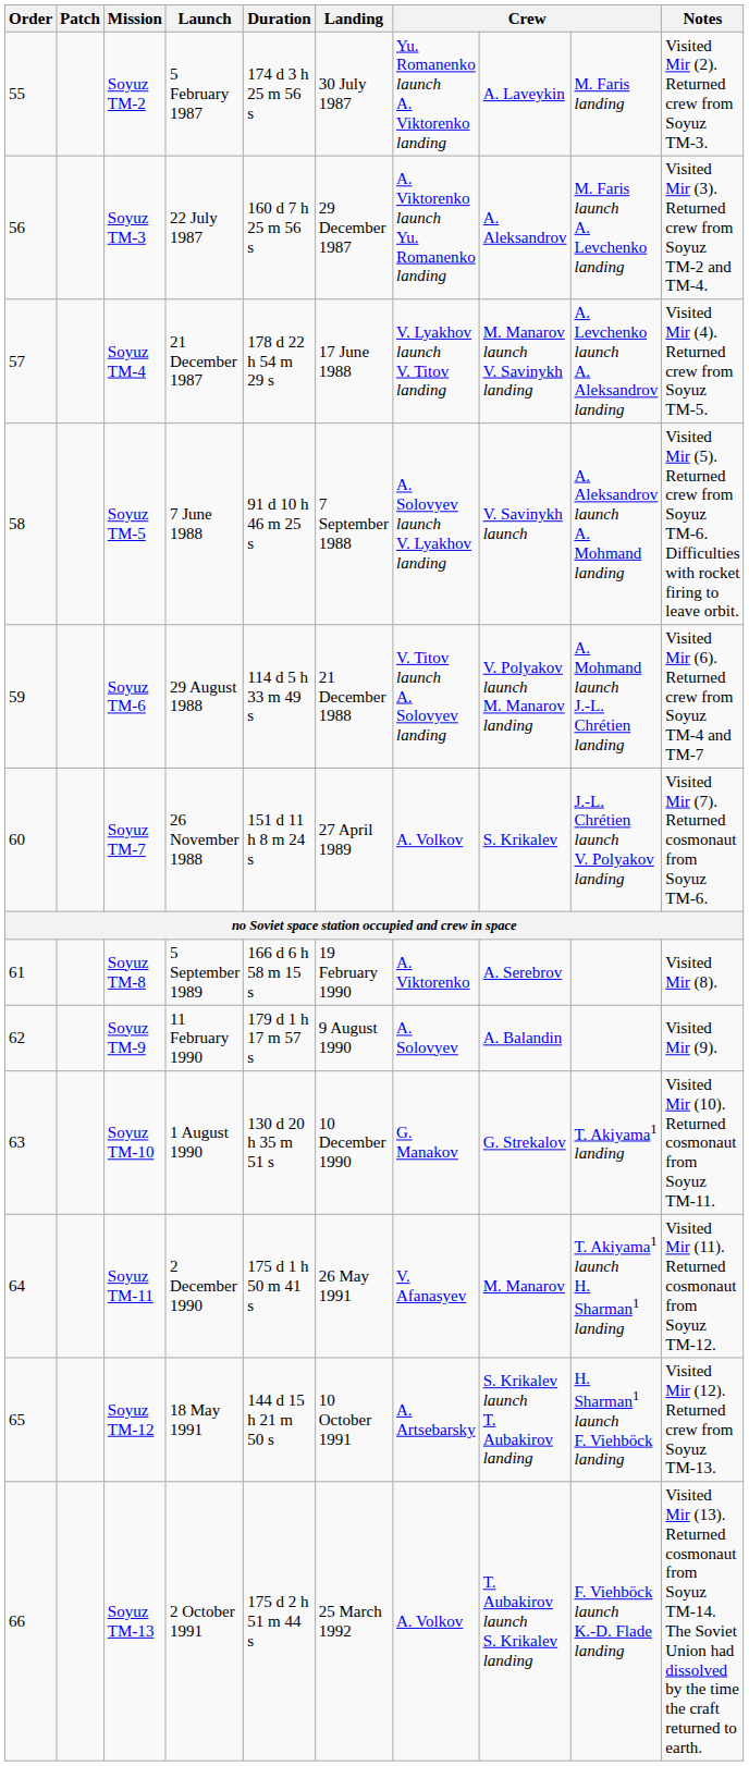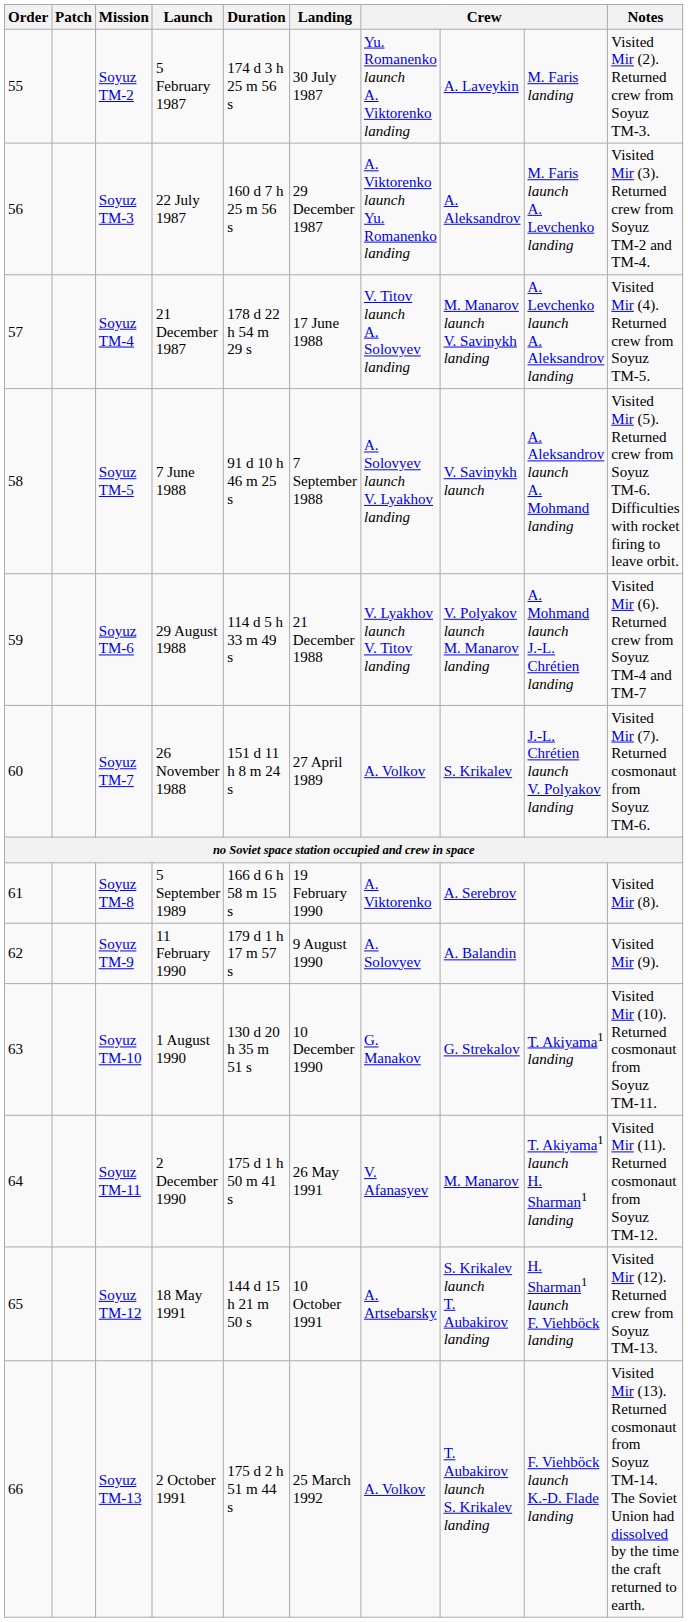 <table class="wikitable sticky-header" style="font-size: 95%;">
 <tr>
 <th>Order</th>
 <th>Patch</th>
 <th>Mission</th>
 <th>Launch</th>
 <th>Duration</th>
 <th>Landing</th>
 <th colspan="3">Crew</th>
 <th>Notes</th>
 </tr>
 <tr>
 <td>55</td>
 <td></td>
 <td><a href='#'>Soyuz TM-2</a></td>
 <td>5 February 1987</td>
 <td>174 d 3 h 25 m 56 s</td>
 <td>30 July 1987</td>
 <td><a href='#'>Yu. Romanenko</a> <br><em>launch</em><br><a href='#'>A. Viktorenko</a> <br><em>landing</em></td>
 <td><a href='#'>A. Laveykin</a></td>
 <td><a href='#'>M. Faris</a> <br><em>landing</em></td>
 <td>Visited <a href='#'>Mir</a> (2). Returned crew from Soyuz TM-3.</td>
 </tr>
 <tr>
 <td>56</td>
 <td></td>
 <td><a href='#'>Soyuz TM-3</a></td>
 <td>22 July 1987</td>
 <td>160 d 7 h 25 m 56 s</td>
 <td>29 December 1987</td>
 <td><a href='#'>A. Viktorenko</a> <br><em>launch</em><br><a href='#'>Yu. Romanenko</a> <br><em>landing</em></td>
 <td><a href='#'>A. Aleksandrov</a></td>
 <td><a href='#'>M. Faris</a> <br><em>launch</em><br><a href='#'>A. Levchenko</a> <br><em>landing</em></td>
 <td>Visited <a href='#'>Mir</a> (3). Returned crew from Soyuz TM-2 and TM-4.</td>
 </tr>
 <tr>
 <td>57</td>
 <td></td>
 <td><a href='#'>Soyuz TM-4</a></td>
 <td>21 December 1987</td>
 <td>178 d 22 h 54 m 29 s</td>
 <td>17 June 1988</td>
-<td><a href='#'>V. Lyakhov</a> <br><em>launch</em><br><a href='#'>V. Titov</a> <br><em>landing</em></td>
+<td><a href='#'>V. Titov</a> <br><em>launch</em><br><a href='#'>A. Solovyev</a> <br><em>landing</em></td>
 <td><a href='#'>M. Manarov</a> <br><em>launch</em><br><a href='#'>V. Savinykh</a> <br><em>landing</em></td>
 <td><a href='#'>A. Levchenko</a> <br><em>launch</em><br><a href='#'>A. Aleksandrov</a> <br><em>landing</em></td>
 <td>Visited <a href='#'>Mir</a> (4). Returned crew from Soyuz TM-5.</td>
 </tr>
 <tr>
 <td>58</td>
 <td></td>
 <td><a href='#'>Soyuz TM-5</a></td>
 <td>7 June 1988</td>
 <td>91 d 10 h 46 m 25 s</td>
 <td>7 September 1988</td>
 <td><a href='#'>A. Solovyev</a> <br><em>launch</em><br><a href='#'>V. Lyakhov</a> <br><em>landing</em></td>
 <td><a href='#'>V. Savinykh</a> <br><em>launch</em></td>
 <td><a href='#'>A. Aleksandrov</a> <br><em>launch</em><br><a href='#'>A. Mohmand</a> <br><em>landing</em></td>
 <td>Visited <a href='#'>Mir</a> (5). Returned crew from Soyuz TM-6.<br>Difficulties with rocket firing to leave orbit.</td>
 </tr>
 <tr>
 <td>59</td>
 <td></td>
 <td><a href='#'>Soyuz TM-6</a></td>
 <td>29 August 1988</td>
 <td>114 d 5 h 33 m 49 s</td>
 <td>21 December 1988</td>
-<td><a href='#'>V. Titov</a> <br><em>launch</em><br><a href='#'>A. Solovyev</a> <br><em>landing</em></td>
+<td><a href='#'>V. Lyakhov</a> <br><em>launch</em><br><a href='#'>V. Titov</a> <br><em>landing</em></td>
 <td><a href='#'>V. Polyakov</a> <br><em>launch</em><br><a href='#'>M. Manarov</a> <br><em>landing</em></td>
 <td><a href='#'>A. Mohmand</a> <br><em>launch</em><br><a href='#'>J.-L. Chrétien</a> <br><em>landing</em></td>
 <td>Visited <a href='#'>Mir</a> (6). Returned crew from Soyuz TM-4 and TM-7</td>
 </tr>
 <tr>
 <td>60</td>
 <td></td>
 <td><a href='#'>Soyuz TM-7</a></td>
 <td>26 November 1988</td>
 <td>151 d 11 h 8 m 24 s</td>
 <td>27 April 1989</td>
 <td><a href='#'>A. Volkov</a></td>
 <td><a href='#'>S. Krikalev</a></td>
 <td><a href='#'>J.-L. Chrétien</a> <br><em>launch</em><br><a href='#'>V. Polyakov</a> <br><em>landing</em></td>
 <td>Visited <a href='#'>Mir</a> (7). Returned cosmonaut from Soyuz TM-6.</td>
 </tr>
 <tr>
 <th colspan="10"><small><em>no Soviet space station occupied and crew in space</em></small></th>
 </tr>
 <tr>
 <td>61</td>
 <td></td>
 <td><a href='#'>Soyuz TM-8</a></td>
 <td>5 September 1989</td>
 <td>166 d 6 h 58 m 15 s</td>
 <td>19 February 1990</td>
 <td><a href='#'>A. Viktorenko</a></td>
 <td><a href='#'>A. Serebrov</a></td>
 <td></td>
 <td>Visited <a href='#'>Mir</a> (8).</td>
 </tr>
 <tr>
 <td>62</td>
 <td></td>
 <td><a href='#'>Soyuz TM-9</a></td>
 <td>11 February 1990</td>
 <td>179 d 1 h 17 m 57 s</td>
 <td>9 August 1990</td>
 <td><a href='#'>A. Solovyev</a></td>
 <td><a href='#'>A. Balandin</a></td>
 <td></td>
 <td>Visited <a href='#'>Mir</a> (9).</td>
 </tr>
 <tr>
 <td>63</td>
 <td></td>
 <td><a href='#'>Soyuz TM-10</a></td>
 <td>1 August 1990</td>
 <td>130 d 20 h 35 m 51 s</td>
 <td>10 December 1990</td>
 <td><a href='#'>G. Manakov</a></td>
 <td><a href='#'>G. Strekalov</a></td>
 <td><a href='#'>T. Akiyama</a><sup>1</sup> <br><em>landing</em></td>
 <td>Visited <a href='#'>Mir</a> (10). Returned cosmonaut from Soyuz TM-11.</td>
 </tr>
 <tr>
 <td>64</td>
 <td></td>
 <td><a href='#'>Soyuz TM-11</a></td>
 <td>2 December 1990</td>
 <td>175 d 1 h 50 m 41 s</td>
 <td>26 May 1991</td>
 <td><a href='#'>V. Afanasyev</a></td>
 <td><a href='#'>M. Manarov</a></td>
 <td><a href='#'>T. Akiyama</a><sup>1</sup> <br><em>launch</em><br><a href='#'>H. Sharman</a><sup>1</sup> <br><em>landing</em></td>
 <td>Visited <a href='#'>Mir</a> (11). Returned cosmonaut from Soyuz TM-12.</td>
 </tr>
 <tr>
 <td>65</td>
 <td></td>
 <td><a href='#'>Soyuz TM-12</a></td>
 <td>18 May 1991</td>
 <td>144 d 15 h 21 m 50 s</td>
 <td>10 October 1991</td>
 <td><a href='#'>A. Artsebarsky</a></td>
 <td><a href='#'>S. Krikalev</a> <br><em>launch</em><br><a href='#'>T. Aubakirov</a>  <br><em>landing</em></td>
 <td><a href='#'>H. Sharman</a><sup>1</sup> <br><em>launch</em><br><a href='#'>F. Viehböck</a> <br><em>landing</em></td>
 <td>Visited <a href='#'>Mir</a> (12). Returned crew from Soyuz TM-13.</td>
 </tr>
 <tr>
 <td>66</td>
 <td></td>
 <td><a href='#'>Soyuz TM-13</a></td>
 <td>2 October 1991</td>
 <td>175 d 2 h 51 m 44 s</td>
 <td>25 March 1992</td>
 <td><a href='#'>A. Volkov</a></td>
 <td><a href='#'>T. Aubakirov</a> <br><em>launch</em><br><a href='#'>S. Krikalev</a> <br><em>landing</em></td>
 <td><a href='#'>F. Viehböck</a> <br><em>launch</em><br><a href='#'>K.-D. Flade</a> <br><em>landing</em></td>
 <td>Visited <a href='#'>Mir</a> (13). Returned cosmonaut from Soyuz TM-14. The Soviet Union had <a href='#'>dissolved</a> by the time the craft returned to earth.</td>
 </tr>
 </table>
